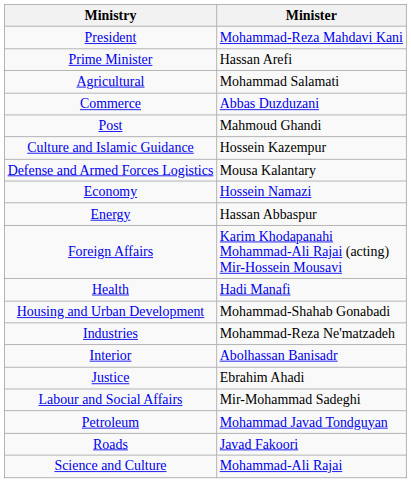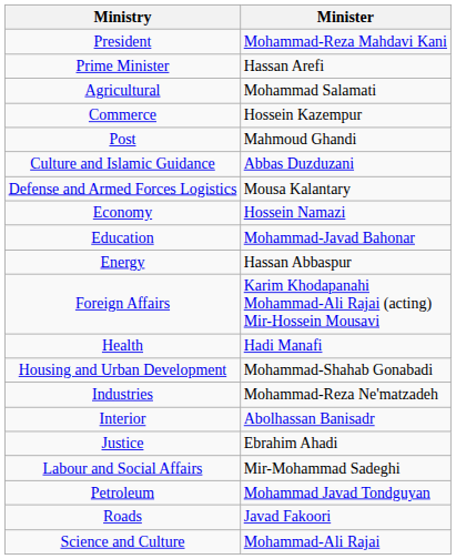 <table class="wikitable">
 <tr>
 <th>Ministry</th>
 <th>Minister</th>
 </tr>
 <tr>
 <td align="center"><a href='#'>President</a></td>
 <td><a href='#'>Mohammad-Reza Mahdavi Kani</a></td>
 </tr>
 <tr>
 <td align="center"><a href='#'>Prime Minister</a></td>
 <td>Hassan Arefi</td>
 </tr>
 <tr>
 <td align="center"><a href='#'>Agricultural</a></td>
 <td>Mohammad Salamati</td>
 </tr>
 <tr>
 <td align="center"><a href='#'>Commerce</a></td>
-<td><a href='#'>Abbas Duzduzani</a></td>
+<td>Hossein Kazempur</td>
 </tr>
 <tr>
 <td align="center"><a href='#'>Post</a></td>
 <td>Mahmoud Ghandi</td>
 </tr>
 <tr>
 <td align="center"><a href='#'>Culture and Islamic Guidance</a></td>
-<td>Hossein Kazempur</td>
+<td><a href='#'>Abbas Duzduzani</a></td>
 </tr>
 <tr>
 <td align="center"><a href='#'>Defense and Armed Forces Logistics</a></td>
 <td>Mousa Kalantary</td>
 </tr>
 <tr>
 <td align="center"><a href='#'>Economy</a></td>
 <td><a href='#'>Hossein Namazi</a></td>
+</tr>
+<tr>
+<td align="center"><a href='#'>Education</a></td>
+<td><a href='#'>Mohammad-Javad Bahonar</a></td>
 </tr>
 <tr>
 <td align="center"><a href='#'>Energy</a></td>
 <td>Hassan Abbaspur</td>
 </tr>
 <tr>
 <td align="center"><a href='#'>Foreign Affairs</a></td>
 <td><a href='#'>Karim Khodapanahi</a><br> <a href='#'>Mohammad-Ali Rajai</a> (acting)<br><a href='#'>Mir-Hossein Mousavi</a></td>
 </tr>
 <tr>
 <td align="center"><a href='#'>Health</a></td>
 <td><a href='#'>Hadi Manafi</a></td>
 </tr>
 <tr>
 <td align="center"><a href='#'>Housing and Urban Development</a></td>
 <td>Mohammad-Shahab Gonabadi</td>
 </tr>
 <tr>
 <td align="center"><a href='#'>Industries</a></td>
 <td>Mohammad-Reza Ne'matzadeh</td>
 </tr>
 <tr>
 <td align="center"><a href='#'>Interior</a></td>
 <td><a href='#'>Abolhassan Banisadr</a></td>
 </tr>
 <tr>
 <td align="center"><a href='#'>Justice</a></td>
 <td>Ebrahim Ahadi</td>
 </tr>
 <tr>
 <td align="center"><a href='#'>Labour and Social Affairs</a></td>
 <td>Mir-Mohammad Sadeghi</td>
 </tr>
 <tr>
 <td align="center"><a href='#'>Petroleum</a></td>
 <td><a href='#'>Mohammad Javad Tondguyan</a></td>
 </tr>
 <tr>
 <td align="center"><a href='#'>Roads</a></td>
 <td><a href='#'>Javad Fakoori</a></td>
 </tr>
 <tr>
 <td align="center"><a href='#'>Science and Culture</a></td>
 <td><a href='#'>Mohammad-Ali Rajai</a></td>
 </tr>
 </table>
